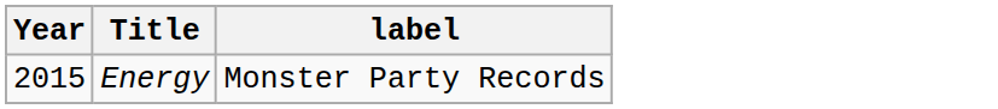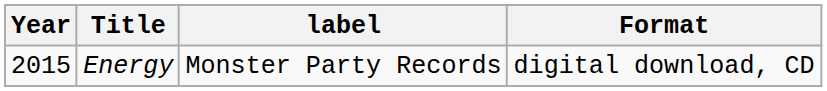 <table class="wikitable sortable">
 <tr>
 <th>Year</th>
 <th>Title</th>
 <th>label</th>
+<th>Format</th>
 </tr>
 <tr>
 <td>2015</td>
 <td><em>Energy</em></td>
 <td>Monster Party Records</td>
+<td>digital download, CD</td>
 </tr>
 </table>
